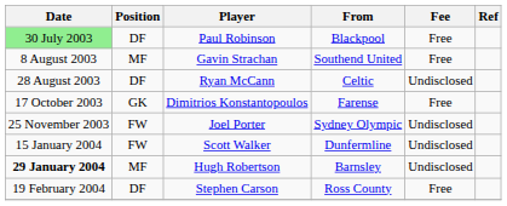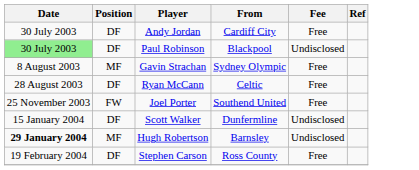 <table class="wikitable" style="font-size: 95%; text-align: center;">
 <tr>
 <th>Date</th>
 <th>Position</th>
 <th>Player</th>
 <th>From</th>
 <th>Fee</th>
 <th>Ref</th>
 </tr>
 <tr>
+<td>30 July 2003</td>
+<td>DF</td>
+<td><a href='#'>Andy Jordan</a></td>
+<td><a href='#'>Cardiff City</a></td>
+<td>Free</td>
+<td></td>
+</tr>
+<tr>
 <td style="background: lightgreen;">30 July 2003</td>
 <td>DF</td>
 <td><a href='#'>Paul Robinson</a></td>
 <td><a href='#'>Blackpool</a></td>
-<td>Free</td>
+<td>Undisclosed</td>
 <td></td>
 </tr>
 <tr>
 <td>8 August 2003</td>
 <td>MF</td>
 <td><a href='#'>Gavin Strachan</a></td>
-<td><a href='#'>Southend United</a></td>
+<td><a href='#'>Sydney Olympic</a></td>
 <td>Free</td>
 <td></td>
 </tr>
 <tr>
 <td>28 August 2003</td>
 <td>DF</td>
 <td><a href='#'>Ryan McCann</a></td>
 <td><a href='#'>Celtic</a></td>
-<td>Undisclosed</td>
-<td></td>
-</tr>
-<tr>
-<td>17 October 2003</td>
-<td>GK</td>
-<td><a href='#'>Dimitrios Konstantopoulos</a></td>
-<td><a href='#'>Farense</a></td>
 <td>Free</td>
 <td></td>
 </tr>
 <tr>
 <td>25 November 2003</td>
 <td>FW</td>
 <td><a href='#'>Joel Porter</a></td>
-<td><a href='#'>Sydney Olympic</a></td>
-<td>Undisclosed</td>
+<td><a href='#'>Southend United</a></td>
+<td>Free</td>
 <td></td>
 </tr>
 <tr>
 <td>15 January 2004</td>
-<td>FW</td>
+<td>DF</td>
 <td><a href='#'>Scott Walker</a></td>
 <td><a href='#'>Dunfermline</a></td>
 <td>Undisclosed</td>
 <td></td>
 </tr>
 <tr>
 <td><strong>29 January 2004</strong></td>
 <td>MF</td>
 <td><a href='#'>Hugh Robertson</a></td>
 <td><a href='#'>Barnsley</a></td>
 <td>Undisclosed</td>
 <td></td>
 </tr>
 <tr>
 <td>19 February 2004</td>
 <td>DF</td>
 <td><a href='#'>Stephen Carson</a></td>
 <td><a href='#'>Ross County</a></td>
 <td>Free</td>
 <td></td>
 </tr>
 <tr>
 </tr>
 </table>
